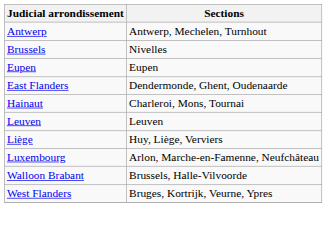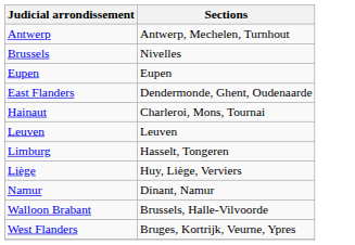 <table class="wikitable">
 <tr>
 <th>Judicial arrondissement</th>
 <th>Sections</th>
 </tr>
 <tr>
 <td><a href='#'>Antwerp</a></td>
 <td>Antwerp, Mechelen, Turnhout</td>
 </tr>
 <tr>
 <td><a href='#'>Brussels</a></td>
 <td>Nivelles</td>
 </tr>
 <tr>
 <td><a href='#'>Eupen</a></td>
 <td>Eupen</td>
 </tr>
 <tr>
 <td><a href='#'>East Flanders</a></td>
 <td>Dendermonde, Ghent, Oudenaarde</td>
 </tr>
 <tr>
 <td><a href='#'>Hainaut</a></td>
 <td>Charleroi, Mons, Tournai</td>
 </tr>
 <tr>
 <td><a href='#'>Leuven</a></td>
 <td>Leuven</td>
 </tr>
 <tr>
+<td><a href='#'>Limburg</a></td>
+<td>Hasselt, Tongeren</td>
+</tr>
+<tr>
 <td><a href='#'>Liège</a></td>
 <td>Huy, Liège, Verviers</td>
 </tr>
 <tr>
-<td><a href='#'>Luxembourg</a></td>
-<td>Arlon, Marche-en-Famenne, Neufchâteau</td>
+<td><a href='#'>Namur</a></td>
+<td>Dinant,  Namur</td>
 </tr>
 <tr>
 <td><a href='#'>Walloon Brabant</a></td>
 <td>Brussels, Halle-Vilvoorde</td>
 </tr>
 <tr>
 <td><a href='#'>West Flanders</a></td>
 <td>Bruges, Kortrijk, Veurne, Ypres</td>
 </tr>
 <tr>
 </tr>
 </table>
